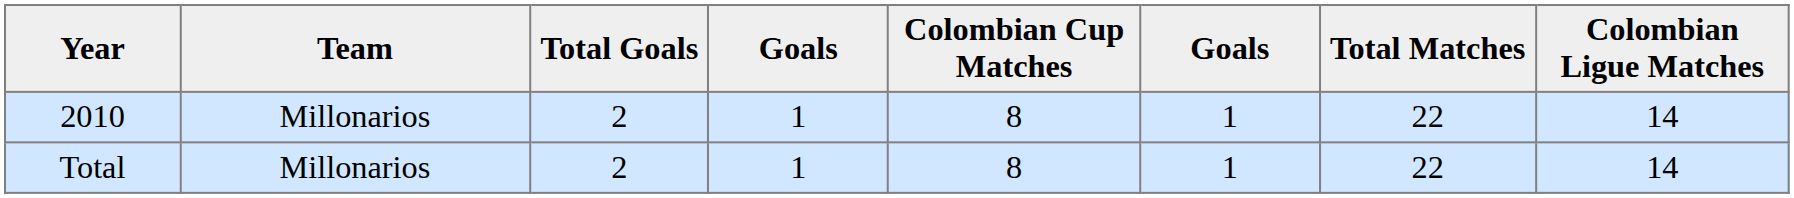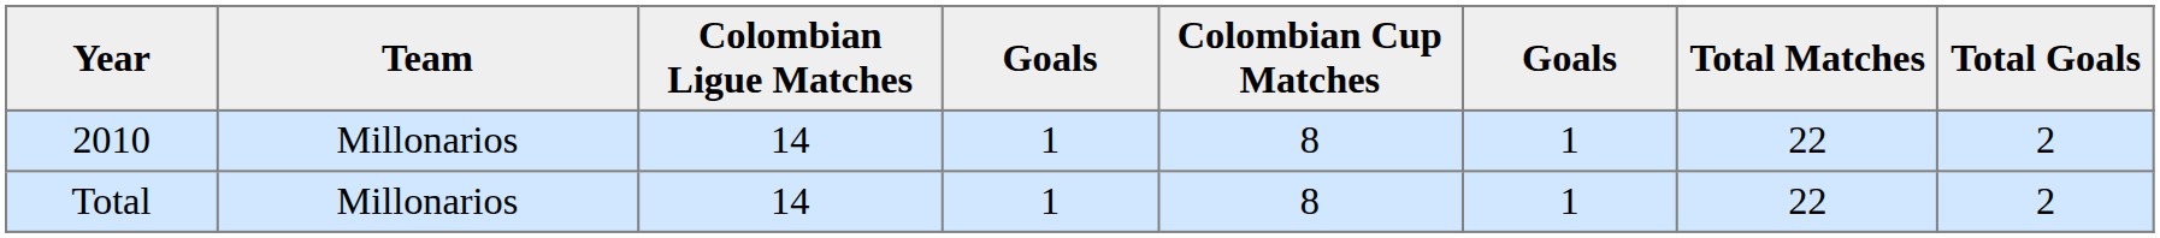 <table cellpadding=3 cellspacing=0 width=100% width=40% border=1 style="border-collapse:collapse"|>
 <tr align=center>
 <th bgcolor=#efefef width=5%>Year</th>
 <th bgcolor=#efefef width=10%>Team</th>
-<th bgcolor=#efefef width=5%>Total Goals</th>
+<th bgcolor=#efefef width=5%>Colombian Ligue Matches</th>
 <th bgcolor=#efefef width=5%>Goals</th>
 <th bgcolor=#efefef width=5%>Colombian Cup Matches</th>
 <th bgcolor=#efefef width=5%>Goals</th>
 <th bgcolor=#efefef width=5%>Total Matches</th>
-<th bgcolor=#efefef width=5%>Colombian Ligue Matches</th>
+<th bgcolor=#efefef width=5%>Total Goals</th>
 </tr>
 <tr align=center bgcolor=#DOE7FF>
 <td>2010</td>
 <td>Millonarios</td>
-<td>2</td>
+<td>14</td>
 <td>1</td>
 <td>8</td>
 <td>1</td>
 <td>22</td>
-<td>14</td>
+<td>2</td>
 </tr>
 <tr align=center bgcolor=#DOE7FF>
 <td>Total</td>
 <td>Millonarios</td>
-<td>2</td>
+<td>14</td>
 <td>1</td>
 <td>8</td>
 <td>1</td>
 <td>22</td>
-<td>14</td>
+<td>2</td>
 </tr>
 </table>
